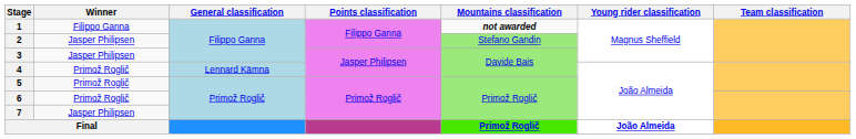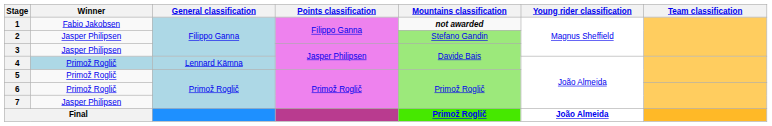 <table class="wikitable" style="text-align: center; font-size:smaller;">
 <tr>
 <th width="1%">Stage</th>
 <th width="16.5%">Winner</th>
 <th width="16.5%"><a href='#'>General classification</a><br></th>
 <th width="16.5%"><a href='#'>Points classification</a><br></th>
 <th width="16.5%"><a href='#'>Mountains classification</a><br></th>
 <th width="16.5%"><a href='#'>Young rider classification</a><br></th>
 <th width="16.5%"><a href='#'>Team classification</a></th>
 </tr>
 <tr>
 <th>1</th>
-<td><a href='#'>Filippo Ganna</a></td>
+<td><a href='#'>Fabio Jakobsen</a></td>
 <td style="background:#ADD8E6;" rowspan=3><a href='#'>Filippo Ganna</a></td>
 <td style="background:violet;" rowspan=2><a href='#'>Filippo Ganna</a></td>
 <td><strong><em>not awarded</em></strong></td>
 <td style="background:white;" rowspan=3><a href='#'>Magnus Sheffield</a></td>
 <td style="background:#FFCD5F;" rowspan=3></td>
 </tr>
 <tr>
 <th>2</th>
 <td><a href='#'>Jasper Philipsen</a></td>
 <td style="background:#9CE97B;"><a href='#'>Stefano Gandin</a></td>
 </tr>
 <tr>
 <th>3</th>
 <td><a href='#'>Jasper Philipsen</a></td>
 <td style="background:violet;" rowspan=2><a href='#'>Jasper Philipsen</a></td>
 <td style="background:#9CE97B;" rowspan=2><a href='#'>Davide Bais</a></td>
 </tr>
 <tr>
 <th>4</th>
-<td><a href='#'>Primož Roglič</a></td>
+<td style="background: lightblue;"><a href='#'>Primož Roglič</a></td>
 <td style="background:#ADD8E6;"><a href='#'>Lennard Kämna</a></td>
 <td style="background:white;" rowspan=4><a href='#'>João Almeida</a></td>
 <td style="background:#FFCD5F;" rowspan=2></td>
 </tr>
 <tr>
 <th>5</th>
 <td><a href='#'>Primož Roglič</a></td>
 <td style="background:#ADD8E6;" rowspan=3><a href='#'>Primož Roglič</a></td>
 <td style="background:violet;" rowspan=3><a href='#'>Primož Roglič</a></td>
 <td style="background:#9CE97B;" rowspan=3><a href='#'>Primož Roglič</a></td>
 </tr>
 <tr>
 <th>6</th>
 <td><a href='#'>Primož Roglič</a></td>
 <td style="background:#FFCD5F;" rowspan=2></td>
 </tr>
 <tr>
 <th>7</th>
 <td><a href='#'>Jasper Philipsen</a></td>
 </tr>
 <tr>
 <th colspan="2">Final</th>
 <th style="background:dodgerblue;"></th>
 <th style="background:#B93B8F;"></th>
 <th style="background:#46E800;"><a href='#'>Primož Roglič</a></th>
 <th style="background:white;"><a href='#'>João Almeida</a></th>
 <th style="background:#FFB927;"></th>
 </tr>
 </table>
